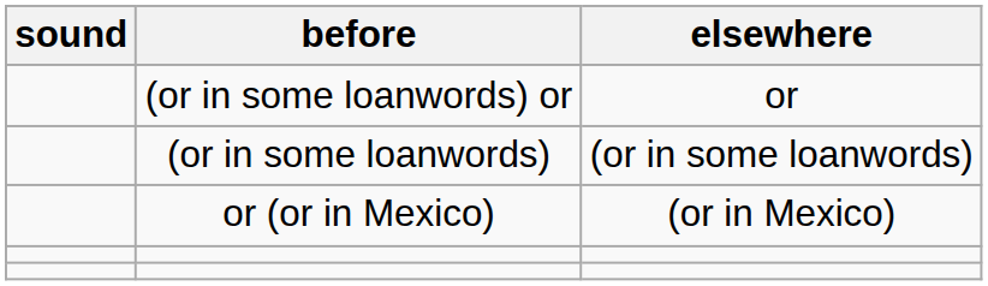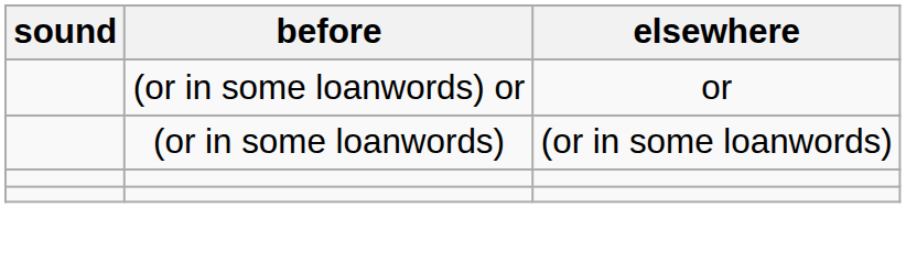 <table class="wikitable">
 <tr>
 <th>sound</th>
 <th>before </th>
 <th>elsewhere</th>
 </tr>
 <tr style="text-align:center;">
 <td></td>
 <td> (or  in some loanwords) or </td>
 <td> or </td>
 </tr>
 <tr style="text-align:center;">
 <td></td>
 <td> (or  in some loanwords)</td>
 <td> (or  in some loanwords)</td>
 </tr>
 <tr style="text-align:center;">
 <td></td>
-<td> or  (or  in Mexico)</td>
-<td> (or  in Mexico)</td>
-</tr>
-<tr style="text-align:center;">
-<td></td>
 <td></td>
 <td></td>
 </tr>
 <tr style="text-align:center;">
 <td></td>
 <td></td>
 <td></td>
 </tr>
 </table>
